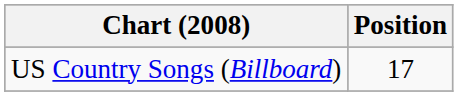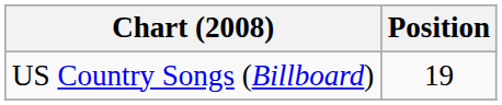 <table class="wikitable">
 <tr>
 <th scope="col">Chart (2008)</th>
 <th scope="col">Position</th>
 </tr>
 <tr>
 <td>US <a href='#'>Country Songs</a> (<em><a href='#'>Billboard</a></em>)</td>
-<td align="center">17</td>
+<td align="center">19</td>
 </tr>
 </table>
